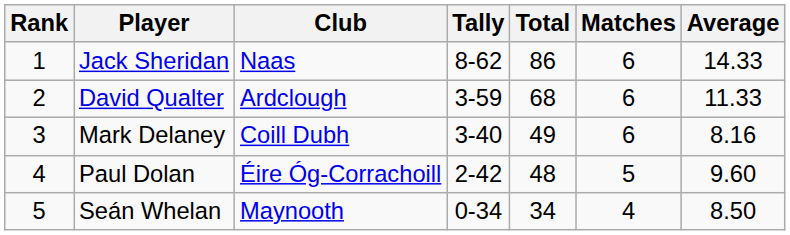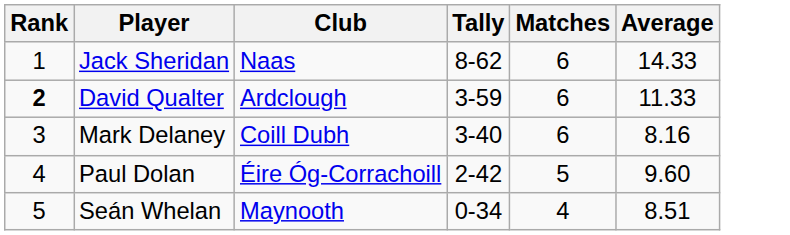 <table class="wikitable">
 <tr>
 <th>Rank</th>
 <th>Player</th>
 <th>Club</th>
 <th>Tally</th>
-<th>Total</th>
 <th>Matches</th>
 <th>Average</th>
 </tr>
 <tr>
 <td rowspan="1" style="text-align:center;">1</td>
 <td><a href='#'>Jack Sheridan</a></td>
 <td><a href='#'>Naas</a></td>
 <td align=center>8-62</td>
-<td align=center>86</td>
 <td align=center>6</td>
 <td align=center>14.33</td>
 </tr>
 <tr>
-<td rowspan="1" style="text-align:center;">2</td>
+<td rowspan="1" style="text-align:center;"><strong>2</strong></td>
 <td><a href='#'>David Qualter</a></td>
 <td><a href='#'>Ardclough</a></td>
 <td align=center>3-59</td>
-<td align=center>68</td>
 <td align=center>6</td>
 <td align=center>11.33</td>
 </tr>
 <tr>
 <td rowspan="1" style="text-align:center;">3</td>
 <td>Mark Delaney</td>
 <td><a href='#'>Coill Dubh</a></td>
 <td align=center>3-40</td>
-<td align=center>49</td>
 <td align=center>6</td>
 <td align=center>8.16</td>
 </tr>
 <tr>
 <td rowspan="1" style="text-align:center;">4</td>
 <td>Paul Dolan</td>
 <td><a href='#'>Éire Óg-Corrachoill</a></td>
 <td align=center>2-42</td>
-<td align=center>48</td>
 <td align=center>5</td>
 <td align=center>9.60</td>
 </tr>
 <tr>
 <td rowspan="1" style="text-align:center;">5</td>
 <td>Seán Whelan</td>
 <td><a href='#'>Maynooth</a></td>
 <td align=center>0-34</td>
-<td align=center>34</td>
 <td align=center>4</td>
-<td align=center>8.50</td>
+<td align=center>8.51</td>
 </tr>
 </table>
